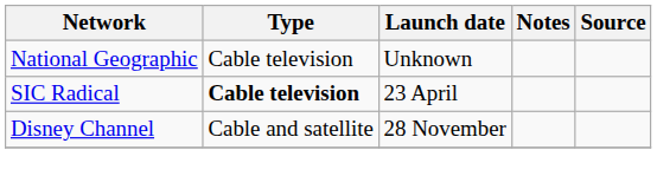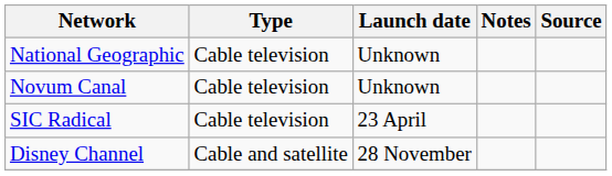 <table class="wikitable sortable">
 <tr>
 <th>Network</th>
 <th>Type</th>
 <th>Launch date</th>
 <th>Notes</th>
 <th>Source</th>
 </tr>
 <tr>
 <td><a href='#'>National Geographic</a></td>
 <td>Cable television</td>
 <td>Unknown</td>
 <td></td>
 <td></td>
 </tr>
 <tr>
+<td><a href='#'>Novum Canal</a></td>
+<td>Cable television</td>
+<td>Unknown</td>
+<td></td>
+<td></td>
+</tr>
+<tr>
 <td><a href='#'>SIC Radical</a></td>
-<td><strong>Cable television</strong></td>
+<td>Cable television</td>
 <td>23 April</td>
 <td></td>
 <td></td>
 </tr>
 <tr>
 <td><a href='#'>Disney Channel</a></td>
 <td>Cable and satellite</td>
 <td>28 November</td>
 <td></td>
 <td></td>
 </tr>
 <tr>
 </tr>
 </table>
